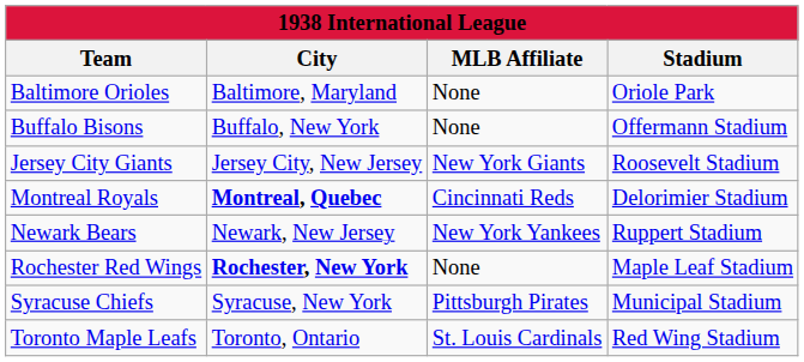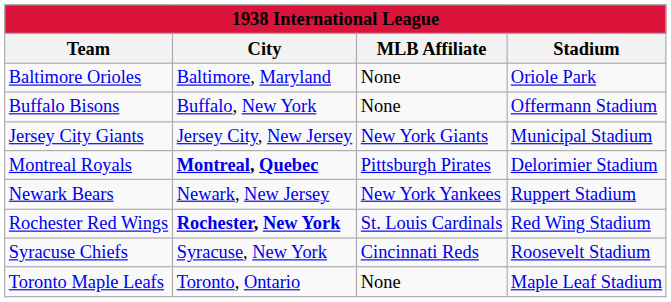 <table class="wikitable" style="width:auto">
 <tr>
 <td bgcolor="#DC143C" align="center" colspan="7"><strong><span>1938 International League</span></strong></td>
 </tr>
 <tr>
 <th>Team</th>
 <th>City</th>
 <th>MLB Affiliate</th>
 <th>Stadium</th>
 </tr>
 <tr>
 <td><a href='#'>Baltimore Orioles</a></td>
 <td><a href='#'>Baltimore</a>, <a href='#'>Maryland</a></td>
 <td>None</td>
 <td><a href='#'>Oriole Park</a></td>
 </tr>
 <tr>
 <td><a href='#'>Buffalo Bisons</a></td>
 <td><a href='#'>Buffalo</a>, <a href='#'>New York</a></td>
 <td>None</td>
 <td><a href='#'>Offermann Stadium</a></td>
 </tr>
 <tr>
 <td><a href='#'>Jersey City Giants</a></td>
 <td><a href='#'>Jersey City</a>, <a href='#'>New Jersey</a></td>
 <td><a href='#'>New York Giants</a></td>
-<td><a href='#'>Roosevelt Stadium</a></td>
+<td><a href='#'>Municipal Stadium</a></td>
 </tr>
 <tr>
 <td><a href='#'>Montreal Royals</a></td>
 <td><strong><a href='#'>Montreal</a>, <a href='#'>Quebec</a></strong></td>
-<td><a href='#'>Cincinnati Reds</a></td>
+<td><a href='#'>Pittsburgh Pirates</a></td>
 <td><a href='#'>Delorimier Stadium</a></td>
 </tr>
 <tr>
 <td><a href='#'>Newark Bears</a></td>
 <td><a href='#'>Newark</a>, <a href='#'>New Jersey</a></td>
 <td><a href='#'>New York Yankees</a></td>
 <td><a href='#'>Ruppert Stadium</a></td>
 </tr>
 <tr>
 <td><a href='#'>Rochester Red Wings</a></td>
 <td><strong><a href='#'>Rochester</a>, <a href='#'>New York</a></strong></td>
-<td>None</td>
-<td><a href='#'>Maple Leaf Stadium</a></td>
+<td><a href='#'>St. Louis Cardinals</a></td>
+<td><a href='#'>Red Wing Stadium</a></td>
 </tr>
 <tr>
 <td><a href='#'>Syracuse Chiefs</a></td>
 <td><a href='#'>Syracuse</a>, <a href='#'>New York</a></td>
-<td><a href='#'>Pittsburgh Pirates</a></td>
-<td><a href='#'>Municipal Stadium</a></td>
+<td><a href='#'>Cincinnati Reds</a></td>
+<td><a href='#'>Roosevelt Stadium</a></td>
 </tr>
 <tr>
 <td><a href='#'>Toronto Maple Leafs</a></td>
 <td><a href='#'>Toronto</a>, <a href='#'>Ontario</a></td>
-<td><a href='#'>St. Louis Cardinals</a></td>
-<td><a href='#'>Red Wing Stadium</a></td>
+<td>None</td>
+<td><a href='#'>Maple Leaf Stadium</a></td>
 </tr>
 </table>
